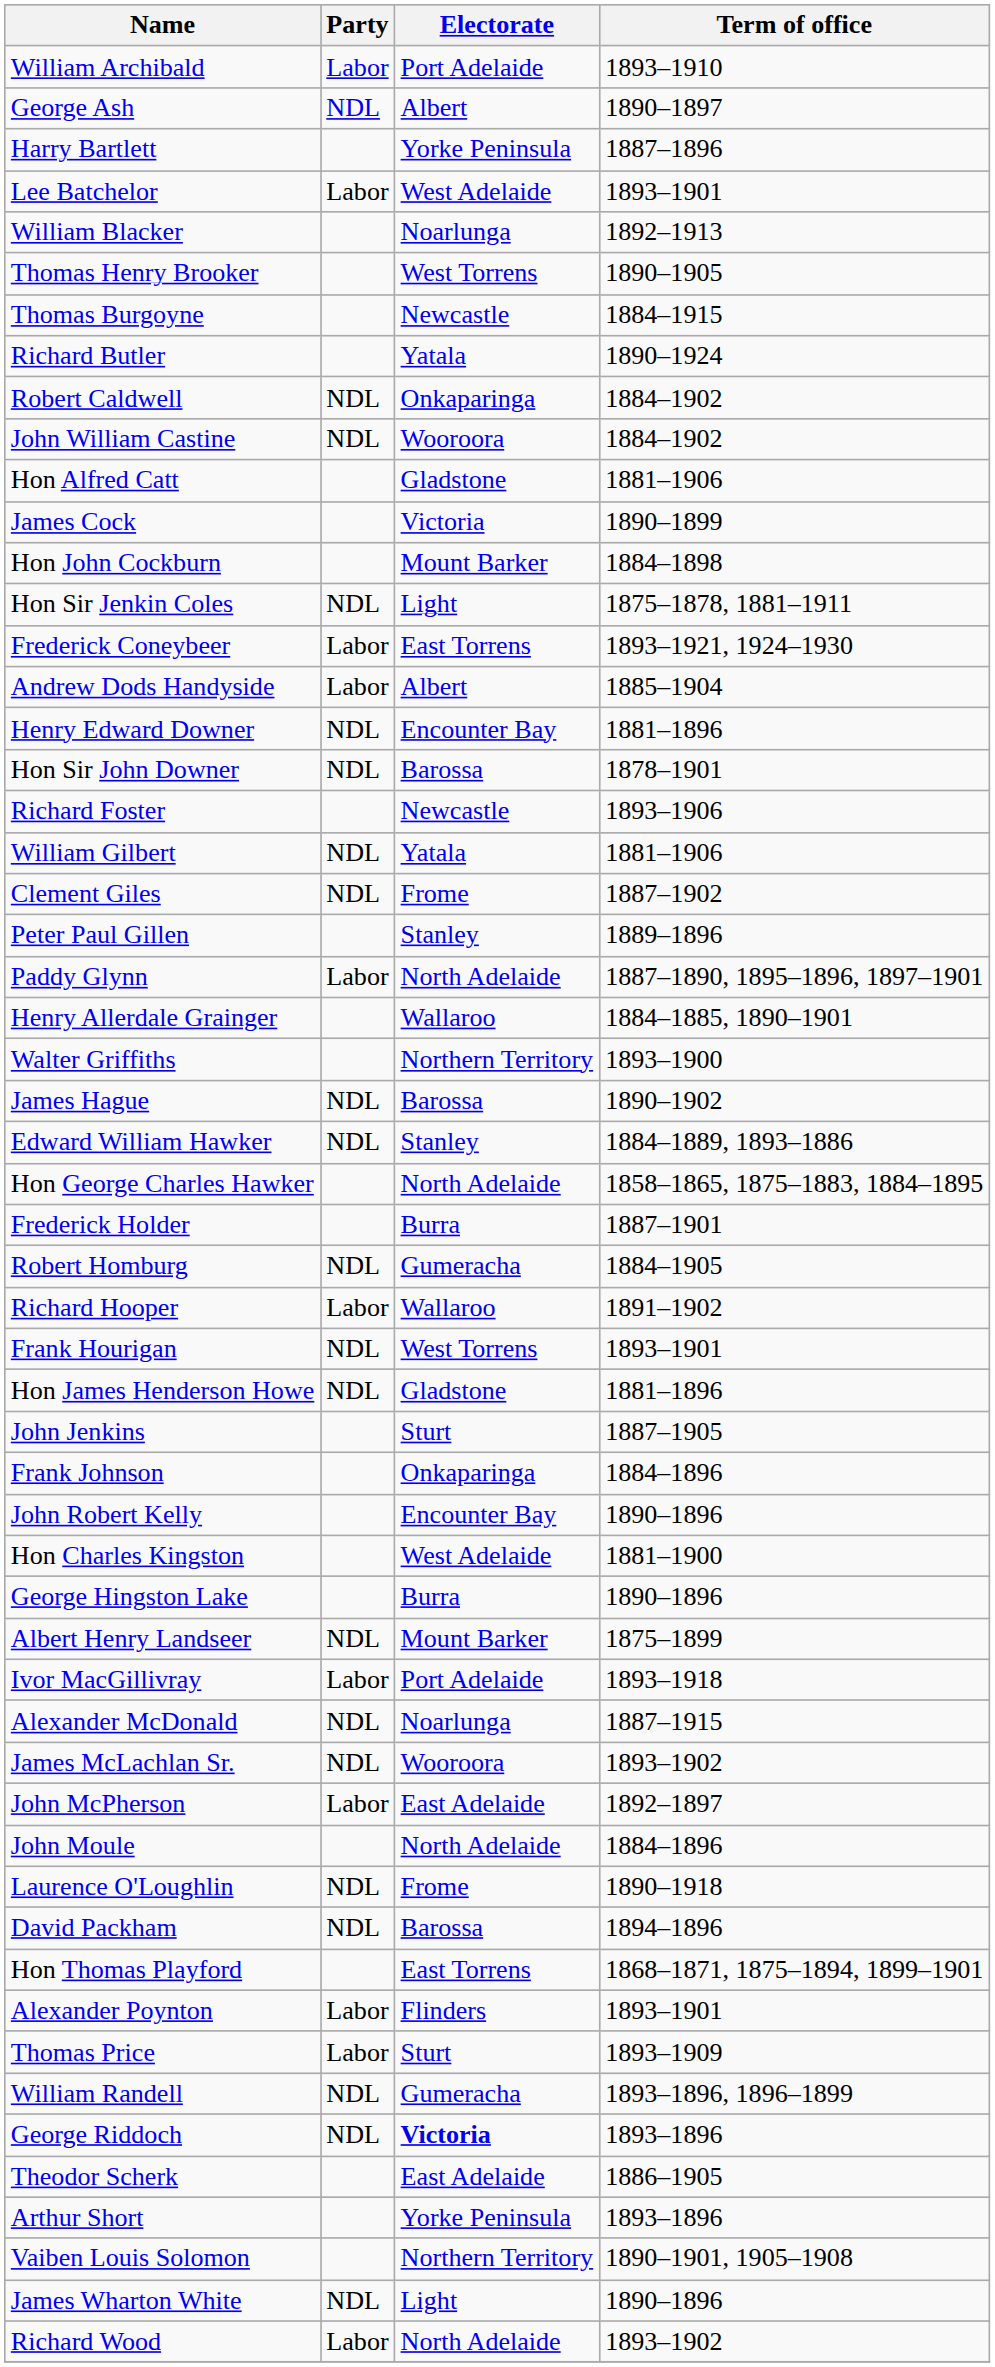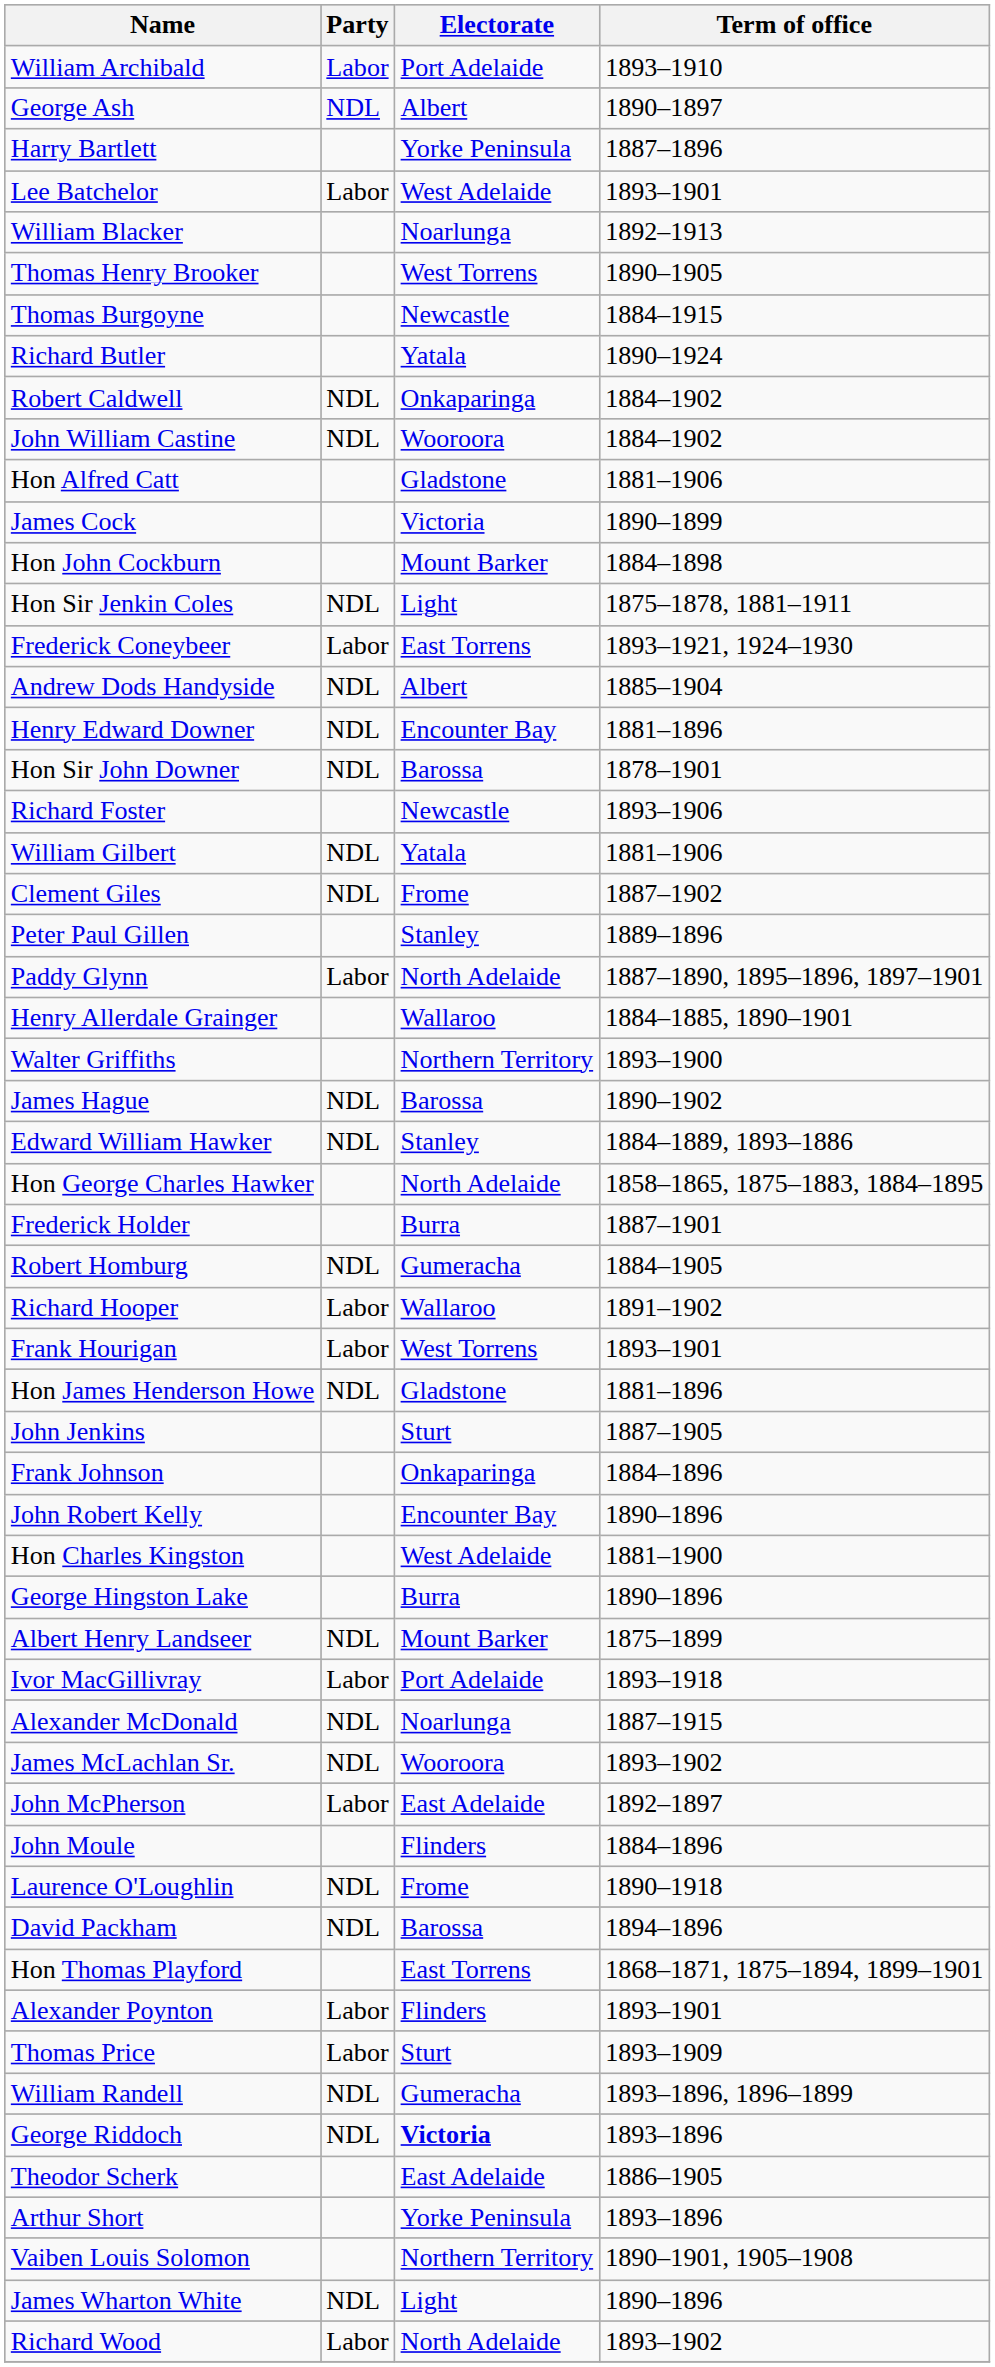 <table class="wikitable sortable">
 <tr>
 <th>Name</th>
 <th>Party</th>
 <th><a href='#'>Electorate</a></th>
 <th>Term of office</th>
 </tr>
 <tr>
 <td><a href='#'>William Archibald</a></td>
 <td><a href='#'>Labor</a></td>
 <td><a href='#'>Port Adelaide</a></td>
 <td>1893–1910</td>
 </tr>
 <tr>
 <td><a href='#'>George Ash</a></td>
 <td><a href='#'>NDL</a></td>
 <td><a href='#'>Albert</a></td>
 <td>1890–1897</td>
 </tr>
 <tr>
 <td><a href='#'>Harry Bartlett</a></td>
 <td></td>
 <td><a href='#'>Yorke Peninsula</a></td>
 <td>1887–1896</td>
 </tr>
 <tr>
 <td><a href='#'>Lee Batchelor</a></td>
 <td>Labor</td>
 <td><a href='#'>West Adelaide</a></td>
 <td>1893–1901</td>
 </tr>
 <tr>
 <td><a href='#'>William Blacker</a></td>
 <td></td>
 <td><a href='#'>Noarlunga</a></td>
 <td>1892–1913</td>
 </tr>
 <tr>
 <td><a href='#'>Thomas Henry Brooker</a></td>
 <td></td>
 <td><a href='#'>West Torrens</a></td>
 <td>1890–1905</td>
 </tr>
 <tr>
 <td><a href='#'>Thomas Burgoyne</a></td>
 <td></td>
 <td><a href='#'>Newcastle</a></td>
 <td>1884–1915</td>
 </tr>
 <tr>
 <td><a href='#'>Richard Butler</a></td>
 <td></td>
 <td><a href='#'>Yatala</a></td>
 <td>1890–1924</td>
 </tr>
 <tr>
 <td><a href='#'>Robert Caldwell</a></td>
 <td>NDL</td>
 <td><a href='#'>Onkaparinga</a></td>
 <td>1884–1902</td>
 </tr>
 <tr>
 <td><a href='#'>John William Castine</a></td>
 <td>NDL</td>
 <td><a href='#'>Wooroora</a></td>
 <td>1884–1902</td>
 </tr>
 <tr>
 <td>Hon <a href='#'>Alfred Catt</a></td>
 <td></td>
 <td><a href='#'>Gladstone</a></td>
 <td>1881–1906</td>
 </tr>
 <tr>
 <td><a href='#'>James Cock</a></td>
 <td></td>
 <td><a href='#'>Victoria</a></td>
 <td>1890–1899</td>
 </tr>
 <tr>
 <td>Hon <a href='#'>John Cockburn</a></td>
 <td></td>
 <td><a href='#'>Mount Barker</a></td>
 <td>1884–1898</td>
 </tr>
 <tr>
 <td>Hon Sir <a href='#'>Jenkin Coles</a></td>
 <td>NDL</td>
 <td><a href='#'>Light</a></td>
 <td>1875–1878, 1881–1911</td>
 </tr>
 <tr>
 <td><a href='#'>Frederick Coneybeer</a></td>
 <td>Labor</td>
 <td><a href='#'>East Torrens</a></td>
 <td>1893–1921, 1924–1930</td>
 </tr>
 <tr>
 <td><a href='#'>Andrew Dods Handyside</a></td>
-<td>Labor</td>
+<td>NDL</td>
 <td><a href='#'>Albert</a></td>
 <td>1885–1904</td>
 </tr>
 <tr>
 <td><a href='#'>Henry Edward Downer</a></td>
 <td>NDL</td>
 <td><a href='#'>Encounter Bay</a></td>
 <td>1881–1896</td>
 </tr>
 <tr>
 <td>Hon Sir <a href='#'>John Downer</a></td>
 <td>NDL</td>
 <td><a href='#'>Barossa</a></td>
 <td>1878–1901</td>
 </tr>
 <tr>
 <td><a href='#'>Richard Foster</a></td>
 <td></td>
 <td><a href='#'>Newcastle</a></td>
 <td>1893–1906</td>
 </tr>
 <tr>
 <td><a href='#'>William Gilbert</a></td>
 <td>NDL</td>
 <td><a href='#'>Yatala</a></td>
 <td>1881–1906</td>
 </tr>
 <tr>
 <td><a href='#'>Clement Giles</a></td>
 <td>NDL</td>
 <td><a href='#'>Frome</a></td>
 <td>1887–1902</td>
 </tr>
 <tr>
 <td><a href='#'>Peter Paul Gillen</a></td>
 <td></td>
 <td><a href='#'>Stanley</a></td>
 <td>1889–1896</td>
 </tr>
 <tr>
 <td><a href='#'>Paddy Glynn</a> </td>
 <td>Labor</td>
 <td><a href='#'>North Adelaide</a></td>
 <td>1887–1890, 1895–1896, 1897–1901</td>
 </tr>
 <tr>
 <td><a href='#'>Henry Allerdale Grainger</a></td>
 <td></td>
 <td><a href='#'>Wallaroo</a></td>
 <td>1884–1885, 1890–1901</td>
 </tr>
 <tr>
 <td><a href='#'>Walter Griffiths</a></td>
 <td></td>
 <td><a href='#'>Northern Territory</a></td>
 <td>1893–1900</td>
 </tr>
 <tr>
 <td><a href='#'>James Hague</a></td>
 <td>NDL</td>
 <td><a href='#'>Barossa</a></td>
 <td>1890–1902</td>
 </tr>
 <tr>
 <td><a href='#'>Edward William Hawker</a></td>
 <td>NDL</td>
 <td><a href='#'>Stanley</a></td>
 <td>1884–1889, 1893–1886</td>
 </tr>
 <tr>
 <td>Hon <a href='#'>George Charles Hawker</a> </td>
 <td></td>
 <td><a href='#'>North Adelaide</a></td>
 <td>1858–1865, 1875–1883, 1884–1895</td>
 </tr>
 <tr>
 <td><a href='#'>Frederick Holder</a></td>
 <td></td>
 <td><a href='#'>Burra</a></td>
 <td>1887–1901</td>
 </tr>
 <tr>
 <td><a href='#'>Robert Homburg</a></td>
 <td>NDL</td>
 <td><a href='#'>Gumeracha</a></td>
 <td>1884–1905</td>
 </tr>
 <tr>
 <td><a href='#'>Richard Hooper</a></td>
 <td>Labor</td>
 <td><a href='#'>Wallaroo</a></td>
 <td>1891–1902</td>
 </tr>
 <tr>
 <td><a href='#'>Frank Hourigan</a></td>
-<td>NDL</td>
+<td>Labor</td>
 <td><a href='#'>West Torrens</a></td>
 <td>1893–1901</td>
 </tr>
 <tr>
 <td>Hon <a href='#'>James Henderson Howe</a></td>
 <td>NDL</td>
 <td><a href='#'>Gladstone</a></td>
 <td>1881–1896</td>
 </tr>
 <tr>
 <td><a href='#'>John Jenkins</a></td>
 <td></td>
 <td><a href='#'>Sturt</a></td>
 <td>1887–1905</td>
 </tr>
 <tr>
 <td><a href='#'>Frank Johnson</a></td>
 <td></td>
 <td><a href='#'>Onkaparinga</a></td>
 <td>1884–1896</td>
 </tr>
 <tr>
 <td><a href='#'>John Robert Kelly</a></td>
 <td></td>
 <td><a href='#'>Encounter Bay</a></td>
 <td>1890–1896</td>
 </tr>
 <tr>
 <td>Hon <a href='#'>Charles Kingston</a></td>
 <td></td>
 <td><a href='#'>West Adelaide</a></td>
 <td>1881–1900</td>
 </tr>
 <tr>
 <td><a href='#'>George Hingston Lake</a></td>
 <td></td>
 <td><a href='#'>Burra</a></td>
 <td>1890–1896</td>
 </tr>
 <tr>
 <td><a href='#'>Albert Henry Landseer</a></td>
 <td>NDL</td>
 <td><a href='#'>Mount Barker</a></td>
 <td>1875–1899</td>
 </tr>
 <tr>
 <td><a href='#'>Ivor MacGillivray</a></td>
 <td>Labor</td>
 <td><a href='#'>Port Adelaide</a></td>
 <td>1893–1918</td>
 </tr>
 <tr>
 <td><a href='#'>Alexander McDonald</a></td>
 <td>NDL</td>
 <td><a href='#'>Noarlunga</a></td>
 <td>1887–1915</td>
 </tr>
 <tr>
 <td><a href='#'>James McLachlan Sr.</a></td>
 <td>NDL</td>
 <td><a href='#'>Wooroora</a></td>
 <td>1893–1902</td>
 </tr>
 <tr>
 <td><a href='#'>John McPherson</a></td>
 <td>Labor</td>
 <td><a href='#'>East Adelaide</a></td>
 <td>1892–1897</td>
 </tr>
 <tr>
 <td><a href='#'>John Moule</a></td>
 <td></td>
-<td><a href='#'>North Adelaide</a></td>
+<td><a href='#'>Flinders</a></td>
 <td>1884–1896</td>
 </tr>
 <tr>
 <td><a href='#'>Laurence O'Loughlin</a></td>
 <td>NDL</td>
 <td><a href='#'>Frome</a></td>
 <td>1890–1918</td>
 </tr>
 <tr>
 <td><a href='#'>David Packham</a> </td>
 <td>NDL</td>
 <td><a href='#'>Barossa</a></td>
 <td>1894–1896</td>
 </tr>
 <tr>
 <td>Hon <a href='#'>Thomas Playford</a> </td>
 <td></td>
 <td><a href='#'>East Torrens</a></td>
 <td>1868–1871, 1875–1894, 1899–1901</td>
 </tr>
 <tr>
 <td><a href='#'>Alexander Poynton</a></td>
 <td>Labor</td>
 <td><a href='#'>Flinders</a></td>
 <td>1893–1901</td>
 </tr>
 <tr>
 <td><a href='#'>Thomas Price</a></td>
 <td>Labor</td>
 <td><a href='#'>Sturt</a></td>
 <td>1893–1909</td>
 </tr>
 <tr>
 <td><a href='#'>William Randell</a></td>
 <td>NDL</td>
 <td><a href='#'>Gumeracha</a></td>
 <td>1893–1896, 1896–1899</td>
 </tr>
 <tr>
 <td><a href='#'>George Riddoch</a></td>
 <td>NDL</td>
 <td><strong><a href='#'>Victoria</a></strong></td>
 <td>1893–1896</td>
 </tr>
 <tr>
 <td><a href='#'>Theodor Scherk</a></td>
 <td></td>
 <td><a href='#'>East Adelaide</a></td>
 <td>1886–1905</td>
 </tr>
 <tr>
 <td><a href='#'>Arthur Short</a></td>
 <td></td>
 <td><a href='#'>Yorke Peninsula</a></td>
 <td>1893–1896</td>
 </tr>
 <tr>
 <td><a href='#'>Vaiben Louis Solomon</a></td>
 <td></td>
 <td><a href='#'>Northern Territory</a></td>
 <td>1890–1901, 1905–1908</td>
 </tr>
 <tr>
 <td><a href='#'>James Wharton White</a></td>
 <td>NDL</td>
 <td><a href='#'>Light</a></td>
 <td>1890–1896</td>
 </tr>
 <tr>
 <td><a href='#'>Richard Wood</a></td>
 <td>Labor</td>
 <td><a href='#'>North Adelaide</a></td>
 <td>1893–1902</td>
 </tr>
 <tr>
 </tr>
 </table>
